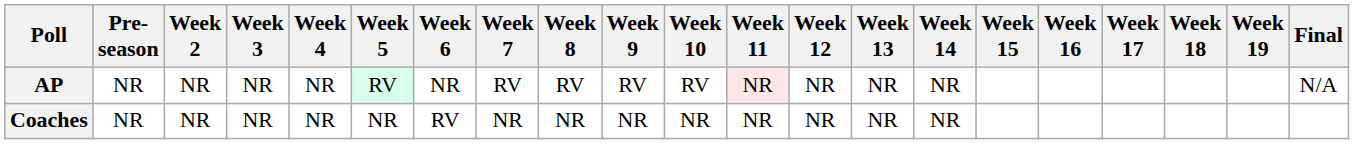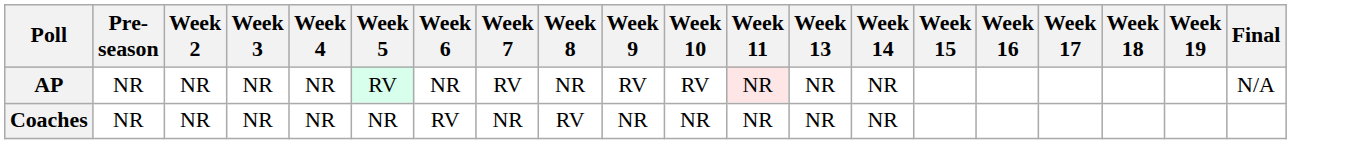 <table class="wikitable" style="white-space:nowrap;font-size:90%">
 <tr>
 <th>Poll</th>
 <th>Pre-<br>season</th>
 <th>Week<br>2</th>
 <th>Week<br>3</th>
 <th>Week<br>4</th>
 <th>Week<br>5</th>
 <th>Week<br>6</th>
 <th>Week<br>7</th>
 <th>Week<br>8</th>
 <th>Week<br>9</th>
 <th>Week<br>10</th>
 <th>Week<br>11</th>
-<th>Week<br>12</th>
 <th>Week<br>13</th>
 <th>Week<br>14</th>
 <th>Week<br>15</th>
 <th>Week<br>16</th>
 <th>Week<br>17</th>
 <th>Week<br>18</th>
 <th>Week<br>19</th>
 <th>Final</th>
 </tr>
 <tr style="text-align:center;">
 <th>AP</th>
 <td style="background:#FFF;">NR</td>
 <td style="background:#FFF;">NR</td>
 <td style="background:#FFF;">NR</td>
 <td style="background:#FFF;">NR</td>
 <td style="background:#D8FFEB;">RV</td>
 <td style="background:#FFF;">NR</td>
 <td style="background:#FFF;">RV</td>
-<td style="background:#FFF;">RV</td>
+<td style="background:#FFF;">NR</td>
 <td style="background:#FFF;">RV</td>
 <td style="background:#FFF;">RV</td>
 <td style="background:#FFE6E6;">NR</td>
-<td style="background:#FFF;">NR</td>
 <td style="background:#FFF;">NR</td>
 <td style="background:#FFF;">NR</td>
 <td style="background:#FFF;"></td>
 <td style="background:#FFF;"></td>
 <td style="background:#FFF;"></td>
 <td style="background:#FFF;"></td>
 <td style="background:#FFF;"></td>
 <td style="background:#FFF;">N/A</td>
 </tr>
 <tr style="text-align:center;">
 <th>Coaches</th>
 <td style="background:#FFF;">NR</td>
 <td style="background:#FFF;">NR</td>
 <td style="background:#FFF;">NR</td>
 <td style="background:#FFF;">NR</td>
 <td style="background:#FFF;">NR</td>
 <td style="background:#FFF;">RV</td>
 <td style="background:#FFF;">NR</td>
-<td style="background:#FFF;">NR</td>
-<td style="background:#FFF;">NR</td>
+<td style="background:#FFF;">RV</td>
 <td style="background:#FFF;">NR</td>
 <td style="background:#FFF;">NR</td>
 <td style="background:#FFF;">NR</td>
 <td style="background:#FFF;">NR</td>
 <td style="background:#FFF;">NR</td>
 <td style="background:#FFF;"></td>
 <td style="background:#FFF;"></td>
 <td style="background:#FFF;"></td>
 <td style="background:#FFF;"></td>
 <td style="background:#FFF;"></td>
 <td style="background:#FFF;"></td>
 </tr>
 </table>
